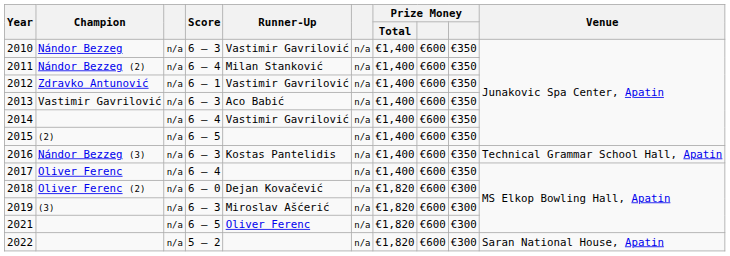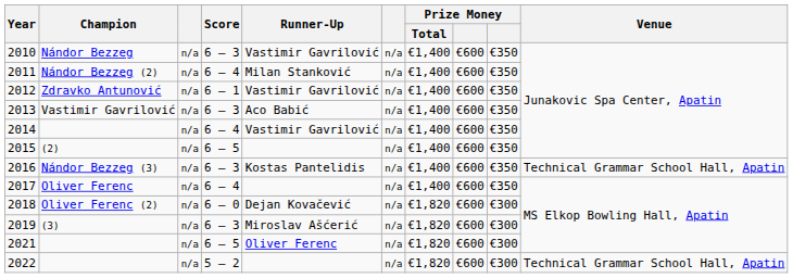 <table class="wikitable sortable">
 <tr>
 <th rowspan=2>Year</th>
 <th rowspan=2>Champion</th>
 <th rowspan=2></th>
 <th rowspan=2>Score</th>
 <th rowspan=2>Runner-Up</th>
 <th rowspan=2></th>
 <th colspan=3>Prize Money</th>
 <th rowspan=2>Venue</th>
 </tr>
 <tr>
 <th>Total</th>
 <th></th>
 <th></th>
 </tr>
 <tr>
 <td>2010</td>
 <td> <a href='#'>Nándor Bezzeg</a></td>
 <td align=center><small><span>n/a</span></small></td>
 <td align=center>6 – 3</td>
 <td> Vastimir Gavrilović</td>
 <td align=center><small><span>n/a</span></small></td>
 <td align=center>€1,400</td>
 <td align=center>€600</td>
 <td align=center>€350</td>
 <td rowspan=6>Junakovic Spa Center, <a href='#'>Apatin</a></td>
 </tr>
 <tr>
 <td>2011</td>
 <td> <a href='#'>Nándor Bezzeg</a> <small>(2)</small></td>
 <td align=center><small><span>n/a</span></small></td>
 <td align=center>6 – 4</td>
 <td> Milan Stanković</td>
 <td align=center><small><span>n/a</span></small></td>
 <td align=center>€1,400</td>
 <td align=center>€600</td>
 <td align=center>€350</td>
 </tr>
 <tr>
 <td>2012</td>
 <td> <a href='#'>Zdravko Antunović</a></td>
 <td align=center><small><span>n/a</span></small></td>
 <td align=center>6 – 1</td>
 <td> Vastimir Gavrilović</td>
 <td align=center><small><span>n/a</span></small></td>
 <td align=center>€1,400</td>
 <td align=center>€600</td>
 <td align=center>€350</td>
 </tr>
 <tr>
 <td>2013</td>
 <td> Vastimir Gavrilović</td>
 <td align=center><small><span>n/a</span></small></td>
 <td align=center>6 – 3</td>
 <td> Aco Babić</td>
 <td align=center><small><span>n/a</span></small></td>
 <td align=center>€1,400</td>
 <td align=center>€600</td>
 <td align=center>€350</td>
 </tr>
 <tr>
 <td>2014</td>
 <td></td>
 <td align=center><small><span>n/a</span></small></td>
 <td align=center>6 – 4</td>
 <td> Vastimir Gavrilović</td>
 <td align=center><small><span>n/a</span></small></td>
 <td align=center>€1,400</td>
 <td align=center>€600</td>
 <td align=center>€350</td>
 </tr>
 <tr>
 <td>2015</td>
 <td> <small>(2)</small></td>
 <td align=center><small><span>n/a</span></small></td>
 <td align=center>6 – 5</td>
 <td></td>
 <td align=center><small><span>n/a</span></small></td>
 <td align=center>€1,400</td>
 <td align=center>€600</td>
 <td align=center>€350</td>
 </tr>
 <tr>
 <td>2016</td>
 <td> <a href='#'>Nándor Bezzeg</a> <small>(3)</small></td>
 <td align=center><small><span>n/a</span></small></td>
 <td align=center>6 – 3</td>
 <td> Kostas Pantelidis</td>
 <td align=center><small><span>n/a</span></small></td>
 <td align=center>€1,400</td>
 <td align=center>€600</td>
 <td align=center>€350</td>
 <td>Technical Grammar School Hall, <a href='#'>Apatin</a></td>
 </tr>
 <tr>
 <td>2017</td>
 <td> <a href='#'>Oliver Ferenc</a></td>
 <td align=center><small><span>n/a</span></small></td>
 <td align=center>6 – 4</td>
 <td></td>
 <td align=center><small><span>n/a</span></small></td>
 <td align=center>€1,400</td>
 <td align=center>€600</td>
 <td align=center>€350</td>
 <td rowspan=4>MS Elkop Bowling Hall, <a href='#'>Apatin</a></td>
 </tr>
 <tr>
 <td>2018</td>
 <td> <a href='#'>Oliver Ferenc</a> <small>(2)</small></td>
 <td align=center><small><span>n/a</span></small></td>
 <td align=center>6 – 0</td>
 <td> Dejan Kovačević</td>
 <td align=center><small><span>n/a</span></small></td>
 <td align=center>€1,820</td>
 <td align=center>€600</td>
 <td align=center>€300</td>
 </tr>
 <tr>
 <td>2019</td>
 <td> <small>(3)</small></td>
 <td align=center><small><span>n/a</span></small></td>
 <td align=center>6 – 3</td>
 <td> Miroslav Ašćerić</td>
 <td align=center><small><span>n/a</span></small></td>
 <td align=center>€1,820</td>
 <td align=center>€600</td>
 <td align=center>€300</td>
 </tr>
 <tr>
 <td>2021</td>
 <td></td>
 <td align=center><small><span>n/a</span></small></td>
 <td align=center>6 – 5</td>
 <td> <a href='#'>Oliver Ferenc</a></td>
 <td align=center><small><span>n/a</span></small></td>
 <td align=center>€1,820</td>
 <td align=center>€600</td>
 <td align=center>€300</td>
 </tr>
 <tr>
 <td>2022</td>
 <td></td>
 <td align=center><small><span>n/a</span></small></td>
 <td align=center>5 – 2</td>
 <td></td>
 <td align=center><small><span>n/a</span></small></td>
 <td align=center>€1,820</td>
 <td align=center>€600</td>
 <td align=center>€300</td>
-<td>Saran National House, <a href='#'>Apatin</a></td>
+<td>Technical Grammar School Hall, <a href='#'>Apatin</a></td>
 </tr>
 </table>
